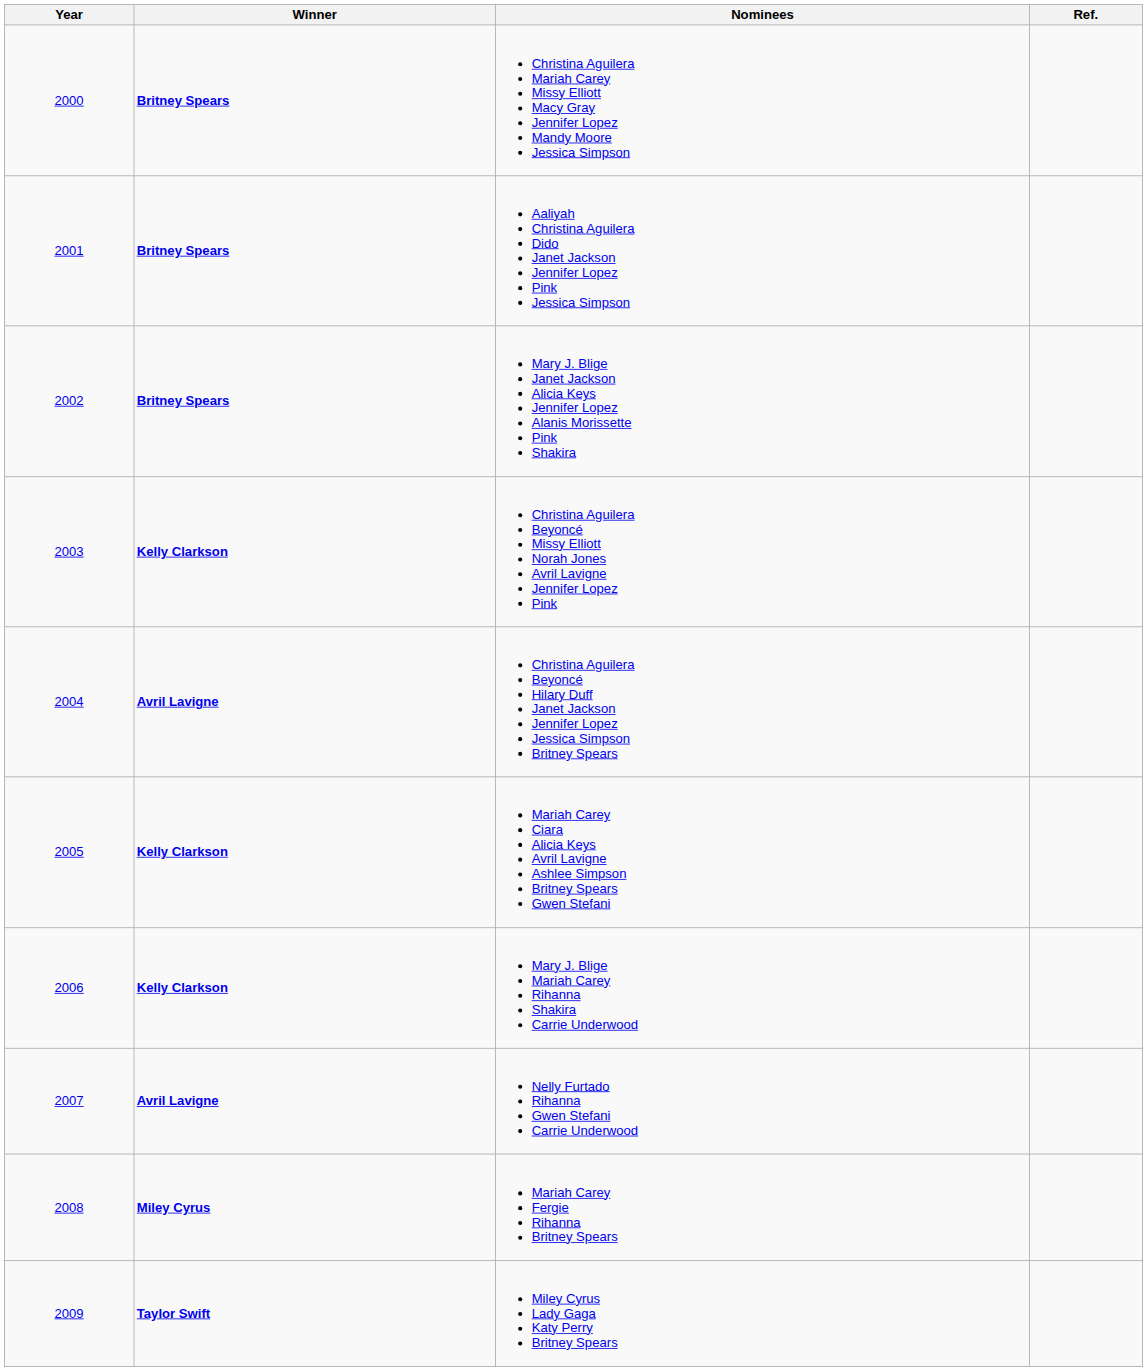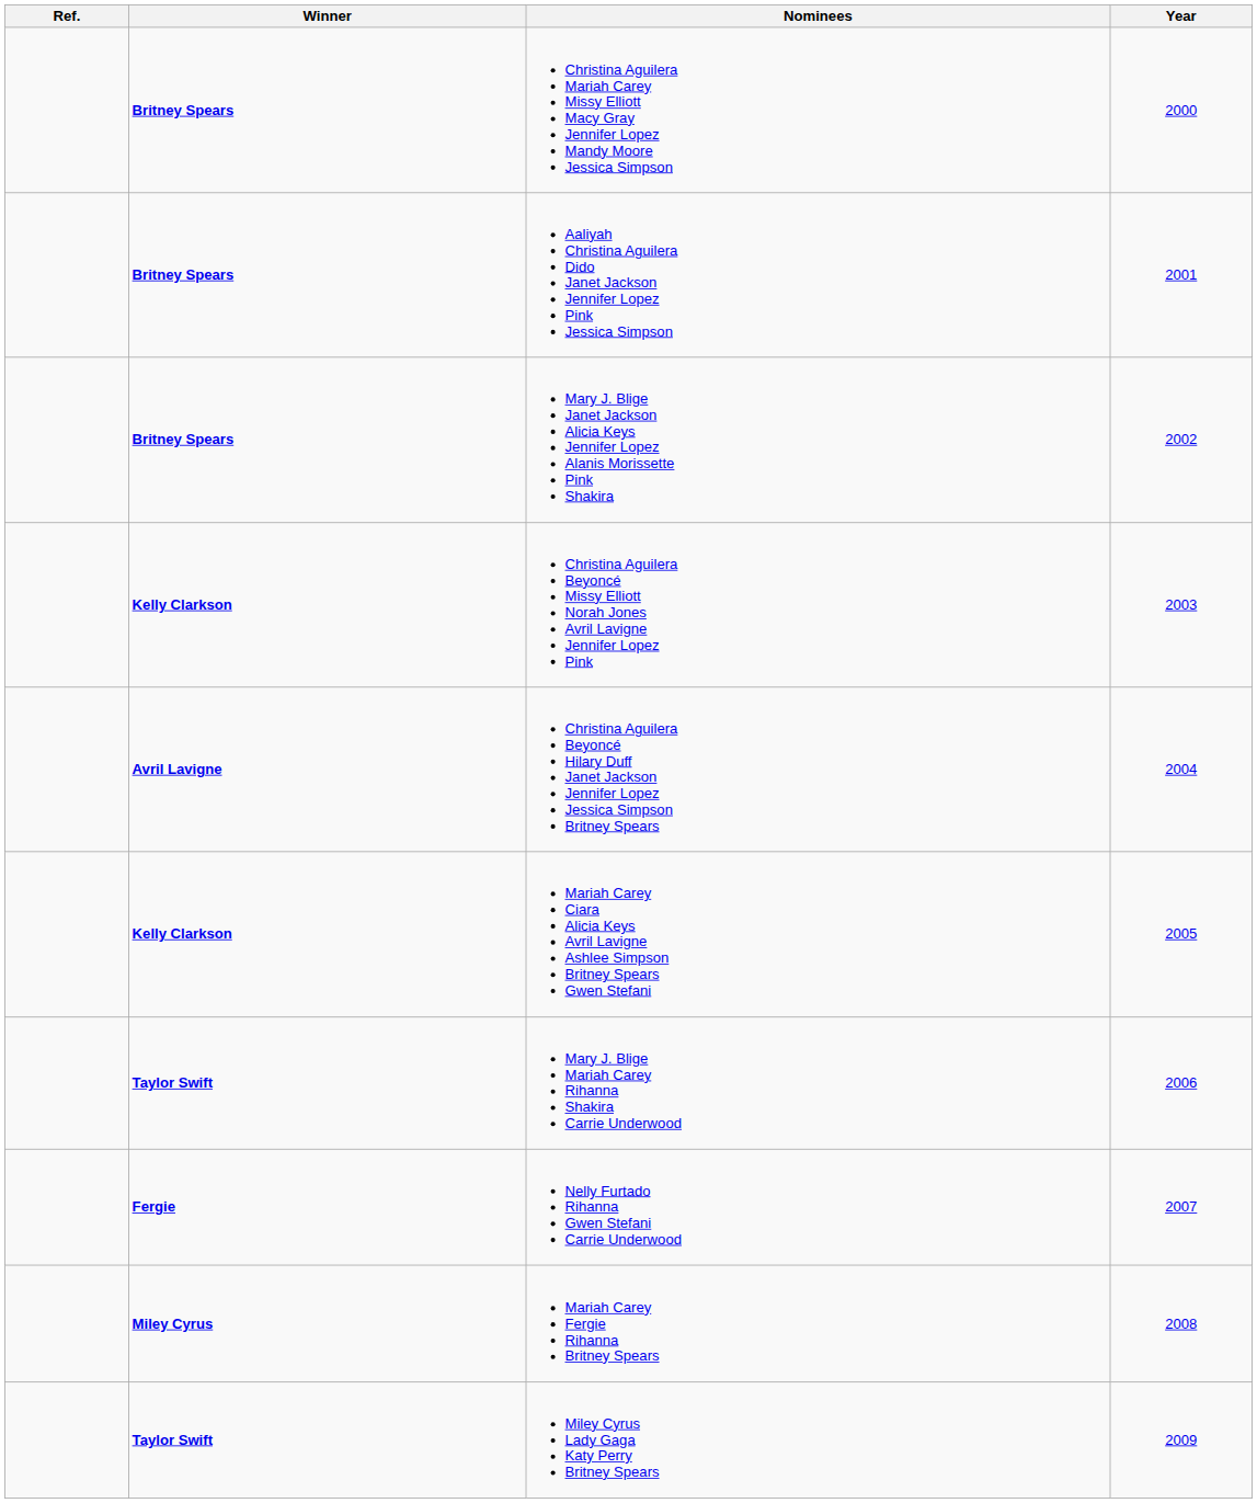 <table class="wikitable" width=70%>
 <tr>
-<th>Year</th>
+<th>Ref.</th>
 <th>Winner</th>
 <th>Nominees</th>
-<th>Ref.</th>
+<th>Year</th>
 </tr>
 <tr>
-<td align="center"><a href='#'>2000</a></td>
+<td align="center"></td>
 <td><strong><a href='#'>Britney Spears</a></strong></td>
 <td><br><ul><li><a href='#'>Christina Aguilera</a></li><li><a href='#'>Mariah Carey</a></li><li><a href='#'>Missy Elliott</a></li><li><a href='#'>Macy Gray</a></li><li><a href='#'>Jennifer Lopez</a></li><li><a href='#'>Mandy Moore</a></li><li><a href='#'>Jessica Simpson</a></li></ul></td>
-<td align="center"></td>
+<td align="center"><a href='#'>2000</a></td>
 </tr>
 <tr>
-<td align="center"><a href='#'>2001</a></td>
+<td align="center"></td>
 <td><strong><a href='#'>Britney Spears</a></strong></td>
 <td><br><ul><li><a href='#'>Aaliyah</a></li><li><a href='#'>Christina Aguilera</a></li><li><a href='#'>Dido</a></li><li><a href='#'>Janet Jackson</a></li><li><a href='#'>Jennifer Lopez</a></li><li><a href='#'>Pink</a></li><li><a href='#'>Jessica Simpson</a></li></ul></td>
-<td align="center"></td>
+<td align="center"><a href='#'>2001</a></td>
 </tr>
 <tr>
-<td align="center"><a href='#'>2002</a></td>
+<td align="center"></td>
 <td><strong><a href='#'>Britney Spears</a></strong></td>
 <td><br><ul><li><a href='#'>Mary J. Blige</a></li><li><a href='#'>Janet Jackson</a></li><li><a href='#'>Alicia Keys</a></li><li><a href='#'>Jennifer Lopez</a></li><li><a href='#'>Alanis Morissette</a></li><li><a href='#'>Pink</a></li><li><a href='#'>Shakira</a></li></ul></td>
-<td align="center"></td>
+<td align="center"><a href='#'>2002</a></td>
 </tr>
 <tr>
-<td align="center"><a href='#'>2003</a></td>
+<td align="center"></td>
 <td><strong><a href='#'>Kelly Clarkson</a></strong></td>
 <td><br><ul><li><a href='#'>Christina Aguilera</a></li><li><a href='#'>Beyoncé</a></li><li><a href='#'>Missy Elliott</a></li><li><a href='#'>Norah Jones</a></li><li><a href='#'>Avril Lavigne</a></li><li><a href='#'>Jennifer Lopez</a></li><li><a href='#'>Pink</a></li></ul></td>
-<td align="center"></td>
+<td align="center"><a href='#'>2003</a></td>
 </tr>
 <tr>
-<td align="center"><a href='#'>2004</a></td>
+<td align="center"></td>
 <td><strong><a href='#'>Avril Lavigne</a></strong></td>
 <td><br><ul><li><a href='#'>Christina Aguilera</a></li><li><a href='#'>Beyoncé</a></li><li><a href='#'>Hilary Duff</a></li><li><a href='#'>Janet Jackson</a></li><li><a href='#'>Jennifer Lopez</a></li><li><a href='#'>Jessica Simpson</a></li><li><a href='#'>Britney Spears</a></li></ul></td>
-<td align="center"></td>
+<td align="center"><a href='#'>2004</a></td>
 </tr>
 <tr>
-<td align="center"><a href='#'>2005</a></td>
+<td align="center"></td>
 <td><strong><a href='#'>Kelly Clarkson</a></strong></td>
 <td><br><ul><li><a href='#'>Mariah Carey</a></li><li><a href='#'>Ciara</a></li><li><a href='#'>Alicia Keys</a></li><li><a href='#'>Avril Lavigne</a></li><li><a href='#'>Ashlee Simpson</a></li><li><a href='#'>Britney Spears</a></li><li><a href='#'>Gwen Stefani</a></li></ul></td>
-<td align="center"></td>
+<td align="center"><a href='#'>2005</a></td>
 </tr>
 <tr>
+<td align="center"></td>
+<td><strong><a href='#'>Taylor Swift</a></strong></td>
+<td><br><ul><li><a href='#'>Mary J. Blige</a></li><li><a href='#'>Mariah Carey</a></li><li><a href='#'>Rihanna</a></li><li><a href='#'>Shakira</a></li><li><a href='#'>Carrie Underwood</a></li></ul></td>
 <td align="center"><a href='#'>2006</a></td>
-<td><strong><a href='#'>Kelly Clarkson</a></strong></td>
-<td><br><ul><li><a href='#'>Mary J. Blige</a></li><li><a href='#'>Mariah Carey</a></li><li><a href='#'>Rihanna</a></li><li><a href='#'>Shakira</a></li><li><a href='#'>Carrie Underwood</a></li></ul></td>
-<td align="center"></td>
 </tr>
 <tr>
+<td align="center"></td>
+<td><strong><a href='#'>Fergie</a></strong></td>
+<td><br><ul><li><a href='#'>Nelly Furtado</a></li><li><a href='#'>Rihanna</a></li><li><a href='#'>Gwen Stefani</a></li><li><a href='#'>Carrie Underwood</a></li></ul></td>
 <td align="center"><a href='#'>2007</a></td>
-<td><strong><a href='#'>Avril Lavigne</a></strong></td>
-<td><br><ul><li><a href='#'>Nelly Furtado</a></li><li><a href='#'>Rihanna</a></li><li><a href='#'>Gwen Stefani</a></li><li><a href='#'>Carrie Underwood</a></li></ul></td>
-<td align="center"></td>
 </tr>
 <tr>
-<td align="center"><a href='#'>2008</a></td>
+<td align="center"></td>
 <td><strong><a href='#'>Miley Cyrus</a></strong></td>
 <td><br><ul><li><a href='#'>Mariah Carey</a></li><li><a href='#'>Fergie</a></li><li><a href='#'>Rihanna</a></li><li><a href='#'>Britney Spears</a></li></ul></td>
-<td align="center"></td>
+<td align="center"><a href='#'>2008</a></td>
 </tr>
 <tr>
-<td align="center"><a href='#'>2009</a></td>
+<td align="center"></td>
 <td><strong><a href='#'>Taylor Swift</a></strong></td>
 <td><br><ul><li><a href='#'>Miley Cyrus</a></li><li><a href='#'>Lady Gaga</a></li><li><a href='#'>Katy Perry</a></li><li><a href='#'>Britney Spears</a></li></ul></td>
-<td align="center"></td>
+<td align="center"><a href='#'>2009</a></td>
 </tr>
 </table>
